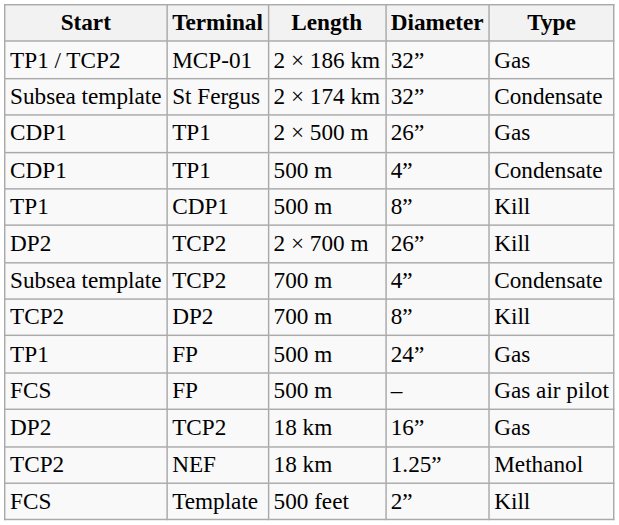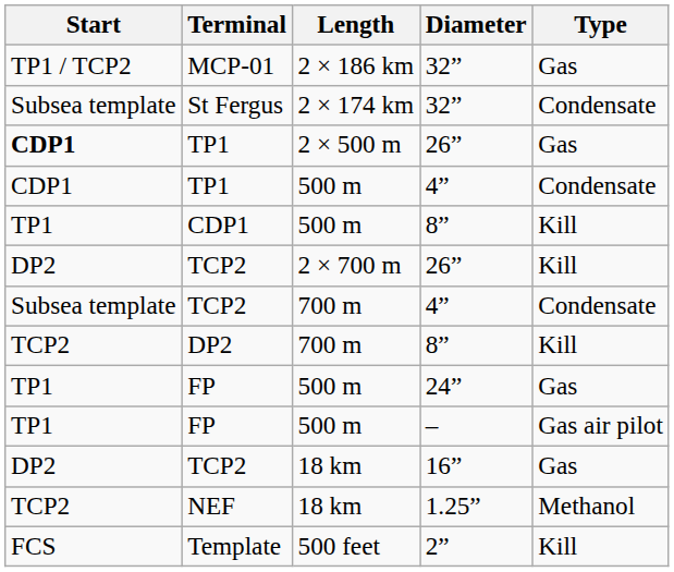 <table class="wikitable">
 <tr>
 <th>Start</th>
 <th>Terminal</th>
 <th>Length</th>
 <th>Diameter</th>
 <th>Type</th>
 </tr>
 <tr>
 <td>TP1 / TCP2</td>
 <td>MCP-01</td>
 <td>2 × 186 km</td>
 <td>32”</td>
 <td>Gas</td>
 </tr>
 <tr>
 <td>Subsea template</td>
 <td>St Fergus</td>
 <td>2 × 174 km</td>
 <td>32”</td>
 <td>Condensate</td>
 </tr>
 <tr>
-<td>CDP1</td>
+<td><strong>CDP1</strong></td>
 <td>TP1</td>
 <td>2 × 500 m</td>
 <td>26”</td>
 <td>Gas</td>
 </tr>
 <tr>
 <td>CDP1</td>
 <td>TP1</td>
 <td>500 m</td>
 <td>4”</td>
 <td>Condensate</td>
 </tr>
 <tr>
 <td>TP1</td>
 <td>CDP1</td>
 <td>500 m</td>
 <td>8”</td>
 <td>Kill</td>
 </tr>
 <tr>
 <td>DP2</td>
 <td>TCP2</td>
 <td>2 × 700 m</td>
 <td>26”</td>
 <td>Kill</td>
 </tr>
 <tr>
 <td>Subsea template</td>
 <td>TCP2</td>
 <td>700 m</td>
 <td>4”</td>
 <td>Condensate</td>
 </tr>
 <tr>
 <td>TCP2</td>
 <td>DP2</td>
 <td>700 m</td>
 <td>8”</td>
 <td>Kill</td>
 </tr>
 <tr>
 <td>TP1</td>
 <td>FP</td>
 <td>500 m</td>
 <td>24”</td>
 <td>Gas</td>
 </tr>
 <tr>
-<td>FCS</td>
+<td>TP1</td>
 <td>FP</td>
 <td>500 m</td>
 <td>–</td>
 <td>Gas air pilot</td>
 </tr>
 <tr>
 <td>DP2</td>
 <td>TCP2</td>
 <td>18 km</td>
 <td>16”</td>
 <td>Gas</td>
 </tr>
 <tr>
 <td>TCP2</td>
 <td>NEF</td>
 <td>18 km</td>
 <td>1.25”</td>
 <td>Methanol</td>
 </tr>
 <tr>
 <td>FCS</td>
 <td>Template</td>
 <td>500 feet</td>
 <td>2”</td>
 <td>Kill</td>
 </tr>
 </table>
